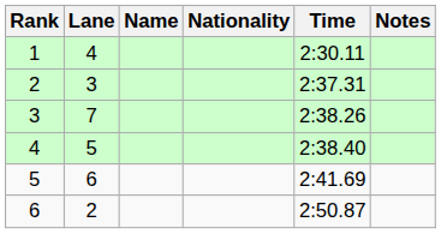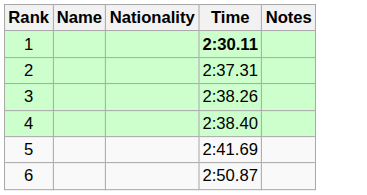 <table class="wikitable sortable" style="text-align:center">
 <tr>
 <th>Rank</th>
-<th>Lane</th>
 <th>Name</th>
 <th>Nationality</th>
 <th>Time</th>
 <th>Notes</th>
 </tr>
 <tr bgcolor=ccffcc>
 <td>1</td>
-<td>4</td>
 <td align=left></td>
 <td align=left></td>
-<td>2:30.11</td>
+<td><strong>2:30.11</strong></td>
 <td><strong></strong> <strong></strong></td>
 </tr>
 <tr bgcolor=ccffcc>
 <td>2</td>
-<td>3</td>
 <td align=left></td>
 <td align=left></td>
 <td>2:37.31</td>
 <td><strong></strong></td>
 </tr>
 <tr bgcolor=ccffcc>
 <td>3</td>
-<td>7</td>
 <td align=left></td>
 <td align=left></td>
 <td>2:38.26</td>
 <td><strong></strong></td>
 </tr>
 <tr bgcolor=ccffcc>
 <td>4</td>
-<td>5</td>
 <td align=left></td>
 <td align=left></td>
 <td>2:38.40</td>
 <td><strong></strong></td>
 </tr>
 <tr>
 <td>5</td>
-<td>6</td>
 <td align=left></td>
 <td align=left></td>
 <td>2:41.69</td>
 <td></td>
 </tr>
 <tr>
 <td>6</td>
-<td>2</td>
 <td align=left></td>
 <td align=left></td>
 <td>2:50.87</td>
 <td></td>
 </tr>
 </table>
